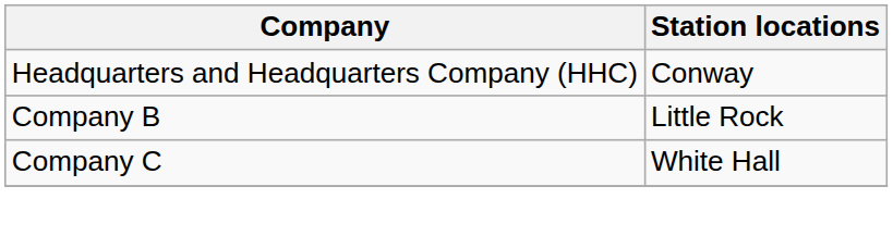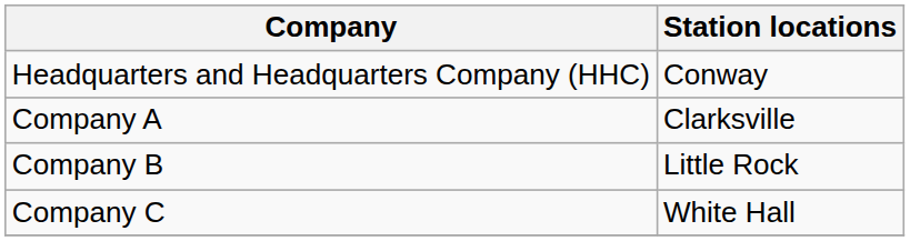 <table class="wikitable">
 <tr>
 <th>Company</th>
 <th>Station locations</th>
 </tr>
 <tr>
 <td>Headquarters and Headquarters Company (HHC)</td>
 <td>Conway</td>
+</tr>
+<tr>
+<td>Company A</td>
+<td>Clarksville</td>
 </tr>
 <tr>
 <td>Company B</td>
 <td>Little Rock</td>
 </tr>
 <tr>
 <td>Company C</td>
 <td>White Hall</td>
 </tr>
 <tr>
 </tr>
 </table>
